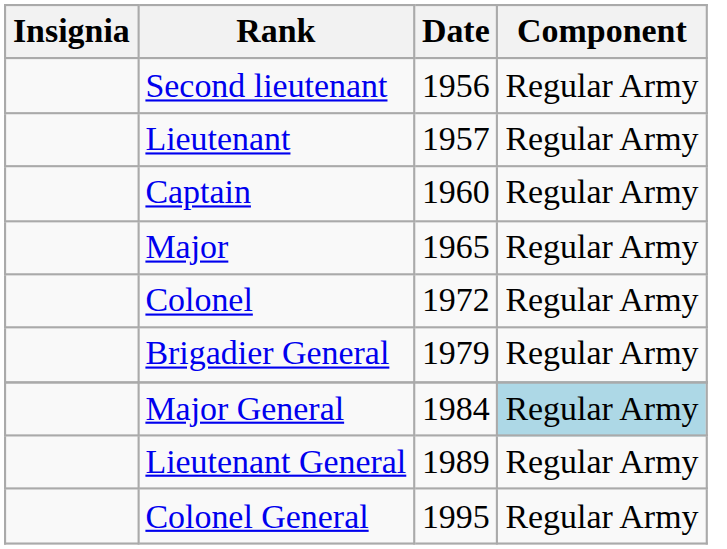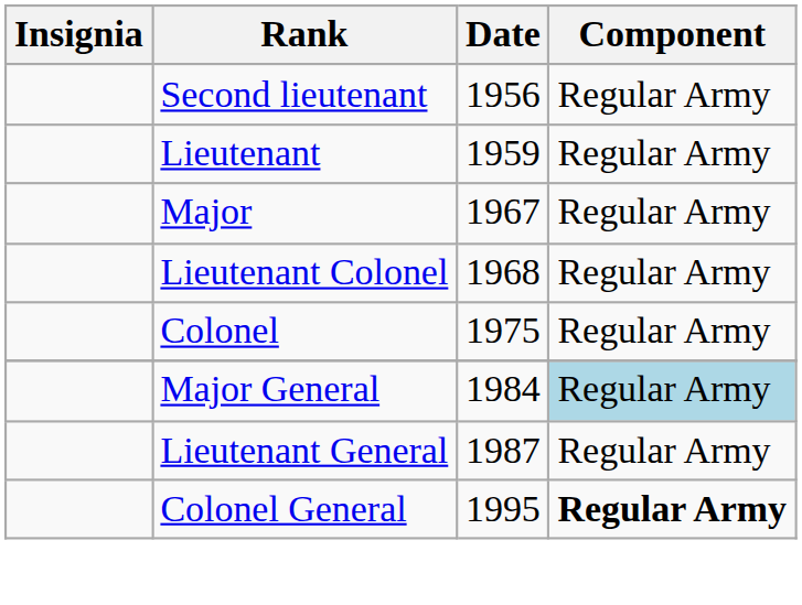 <table class="wikitable">
 <tr>
 <th>Insignia</th>
 <th>Rank</th>
 <th>Date</th>
 <th>Component</th>
 </tr>
 <tr>
 <td></td>
 <td><a href='#'>Second lieutenant</a></td>
 <td> 1956</td>
 <td>Regular Army</td>
 </tr>
 <tr>
 <td></td>
 <td><a href='#'>Lieutenant</a></td>
-<td> 1957</td>
-<td>Regular Army</td>
-</tr>
-<tr>
-<td></td>
-<td><a href='#'>Captain</a></td>
-<td> 1960</td>
+<td> 1959</td>
 <td>Regular Army</td>
 </tr>
 <tr>
 <td></td>
 <td><a href='#'>Major</a></td>
-<td> 1965</td>
+<td> 1967</td>
+<td>Regular Army</td>
+</tr>
+<tr>
+<td></td>
+<td><a href='#'>Lieutenant Colonel</a></td>
+<td> 1968</td>
 <td>Regular Army</td>
 </tr>
 <tr>
 <td></td>
 <td><a href='#'>Colonel</a></td>
-<td> 1972</td>
-<td>Regular Army</td>
-</tr>
-<tr>
-<td></td>
-<td><a href='#'>Brigadier General</a></td>
-<td> 1979</td>
+<td> 1975</td>
 <td>Regular Army</td>
 </tr>
 <tr>
 </tr>
 <tr>
 <td></td>
 <td><a href='#'>Major General</a></td>
 <td> 1984</td>
 <td style="background: lightblue;">Regular Army</td>
 </tr>
 <tr>
 <td></td>
 <td><a href='#'>Lieutenant General</a></td>
-<td> 1989</td>
+<td> 1987</td>
 <td>Regular Army</td>
 </tr>
 <tr>
 <td></td>
 <td><a href='#'>Colonel General</a></td>
 <td> 1995</td>
-<td>Regular Army</td>
+<td><strong>Regular Army</strong></td>
 </tr>
 </table>
